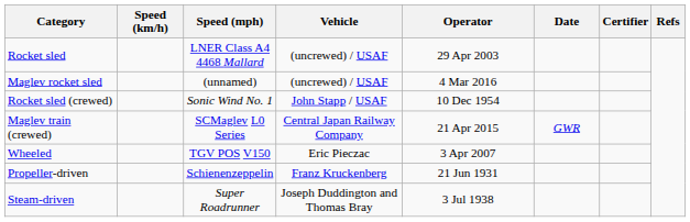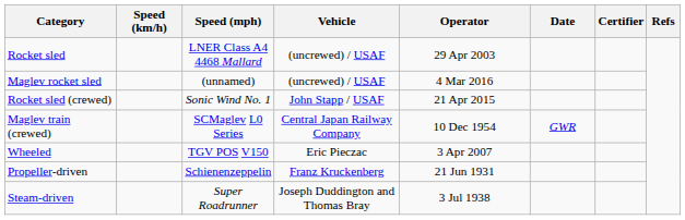 <table class="wikitable sortable" style="text-align:center; width: 100%">
 <tr>
 <th scope=  "col"  width="17%">Category</th>
 <th scope="col"  width="10%">Speed (km/h)</th>
 <th scope="col"  width="10%">Speed (mph)</th>
 <th scope="col"  width="19%"  class="unsortable">Vehicle</th>
 <th scope="col"  width="20%"  class="unsortable">Operator</th>
 <th scope="col"  width="10%">Date</th>
 <th scope="col"  width="7%" class="unsortable">Certifier</th>
 <th scope=  "col"  width="5%"  class="unsortable">Refs</th>
 </tr>
 <tr>
 <td style="text-align:left;"><a href='#'>Rocket sled</a></td>
 <td></td>
 <td><a href='#'>LNER Class A4</a><br><a href='#'>4468 <em>Mallard</em></a></td>
 <td>(uncrewed) / <a href='#'>USAF</a></td>
 <td>29 Apr 2003</td>
 <td></td>
 <td></td>
 </tr>
 <tr>
 <td style="text-align:left;"><a href='#'>Maglev rocket sled</a></td>
 <td></td>
 <td>(unnamed)</td>
 <td>(uncrewed) / <a href='#'>USAF</a></td>
 <td>4 Mar 2016</td>
 <td></td>
 <td></td>
 </tr>
 <tr>
 <td style="text-align:left;"><a href='#'>Rocket sled</a> (crewed)</td>
 <td></td>
 <td><em>Sonic Wind No. 1</em></td>
 <td><a href='#'>John Stapp</a> / <a href='#'>USAF</a></td>
-<td>10 Dec 1954</td>
+<td>21 Apr 2015</td>
 <td></td>
 <td></td>
 </tr>
 <tr>
 <td style="text-align:left;"><a href='#'>Maglev train</a> (crewed)</td>
 <td></td>
 <td><a href='#'>SCMaglev</a> <a href='#'>L0 Series</a></td>
 <td><a href='#'>Central Japan Railway Company</a></td>
-<td>21 Apr 2015</td>
+<td>10 Dec 1954</td>
 <td><em><a href='#'>GWR</a></em></td>
 <td></td>
 </tr>
 <tr>
 <td style="text-align:left;"><a href='#'>Wheeled</a></td>
 <td></td>
 <td><a href='#'>TGV POS</a> <a href='#'>V150</a></td>
 <td>Eric Pieczac</td>
 <td>3 Apr 2007</td>
 <td></td>
 <td></td>
 </tr>
 <tr>
 <td style="text-align:left;"><a href='#'>Propeller</a>-driven</td>
 <td></td>
 <td><a href='#'>Schienenzeppelin</a></td>
 <td><a href='#'>Franz Kruckenberg</a></td>
 <td>21 Jun 1931</td>
 <td></td>
 <td></td>
 </tr>
 <tr>
 <td style="text-align:left;"><a href='#'>Steam-driven</a></td>
 <td></td>
 <td><em>Super Roadrunner</em></td>
 <td>Joseph Duddington and Thomas Bray</td>
 <td>3 Jul 1938</td>
 <td></td>
 <td></td>
 </tr>
 </table>
